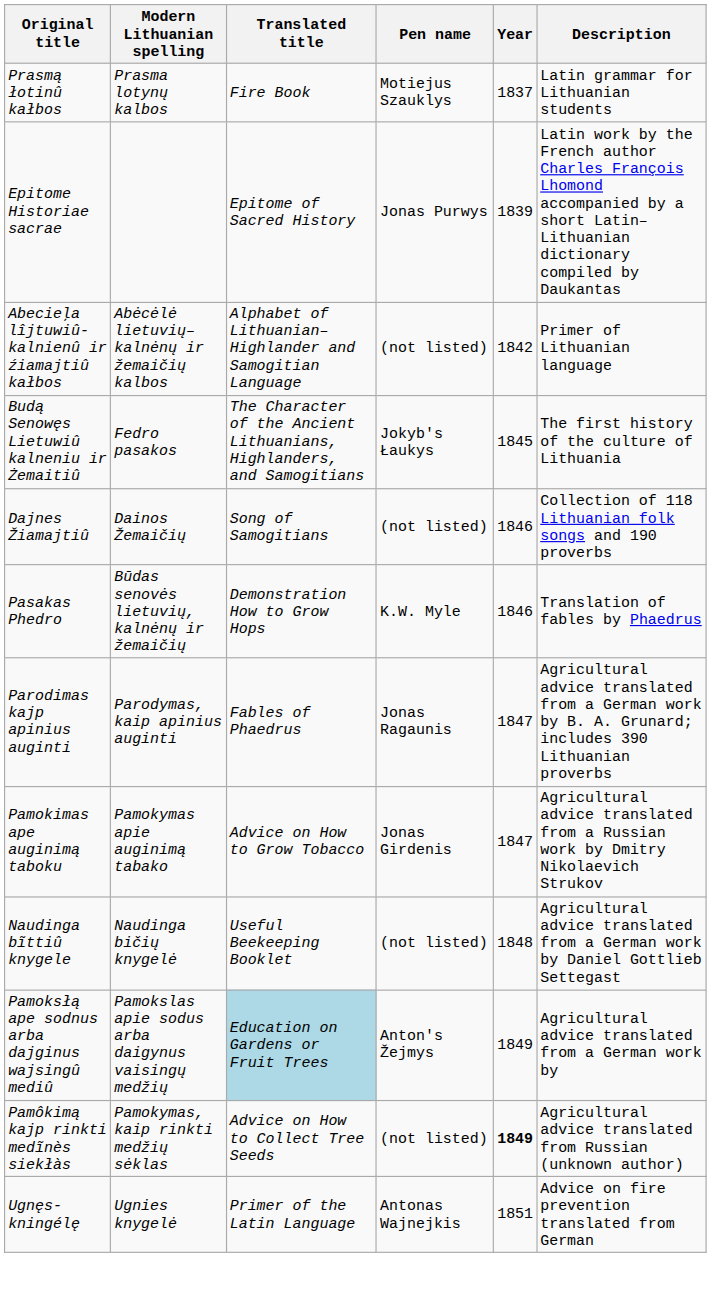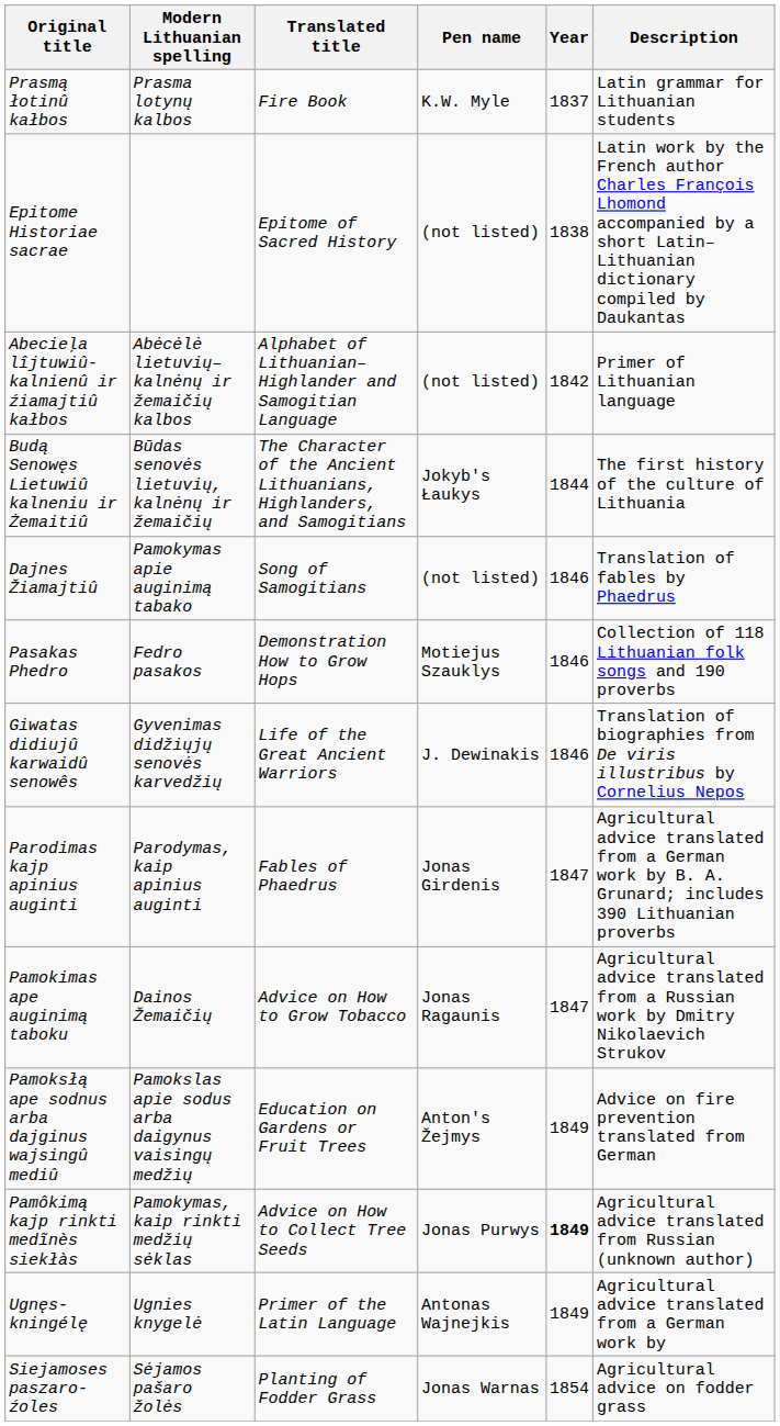 <table class=wikitable>
 <tr>
 <th>Original title</th>
 <th>Modern Lithuanian spelling</th>
 <th>Translated title</th>
 <th>Pen name</th>
 <th>Year</th>
 <th>Description</th>
 </tr>
 <tr>
 <td><em>Prasmą łotinû kałbos</em></td>
 <td><em>Prasma lotynų kalbos</em></td>
 <td><em>Fire Book</em></td>
-<td>Motiejus Szauklys</td>
+<td>K.W. Myle</td>
 <td>1837</td>
 <td>Latin grammar for Lithuanian students</td>
 </tr>
 <tr>
 <td><em>Epitome Historiae sacrae</em></td>
 <td></td>
 <td><em>Epitome of Sacred History</em></td>
-<td>Jonas Purwys</td>
-<td>1839</td>
+<td>(not listed)</td>
+<td>1838</td>
 <td>Latin work by the French author <a href='#'>Charles François Lhomond</a> accompanied by a short Latin–Lithuanian dictionary compiled by Daukantas</td>
 </tr>
 <tr>
 <td><em>Abecieļa lîjtuwiû-kalnienû ir źiamajtiû kałbos</em></td>
 <td><em>Abėcėlė lietuvių–kalnėnų ir žemaičių kalbos</em></td>
 <td><em>Alphabet of Lithuanian–Highlander and Samogitian Language</em></td>
 <td>(not listed)</td>
 <td>1842</td>
 <td>Primer of Lithuanian language</td>
 </tr>
 <tr>
 <td><em>Budą Senowęs Lietuwiû kalneniu ir Żemaitiû</em></td>
-<td><em>Fedro pasakos</em></td>
+<td><em>Būdas senovės lietuvių, kalnėnų ir žemaičių</em></td>
 <td><em>The Character of the Ancient Lithuanians, Highlanders, and Samogitians</em></td>
 <td>Jokyb's Łaukys</td>
-<td>1845</td>
+<td>1844</td>
 <td>The first history of the culture of Lithuania</td>
 </tr>
 <tr>
 <td><em>Dajnes Žiamajtiû</em></td>
-<td><em>Dainos Žemaičių</em></td>
+<td><em>Pamokymas apie auginimą tabako</em></td>
 <td><em>Song of Samogitians</em></td>
 <td>(not listed)</td>
+<td>1846</td>
+<td>Translation of fables by <a href='#'>Phaedrus</a></td>
+</tr>
+<tr>
+<td><em>Pasakas Phedro</em></td>
+<td><em>Fedro pasakos</em></td>
+<td><em>Demonstration How to Grow Hops</em></td>
+<td>Motiejus Szauklys</td>
 <td>1846</td>
 <td>Collection of 118 <a href='#'>Lithuanian folk songs</a> and 190 proverbs</td>
 </tr>
 <tr>
-<td><em>Pasakas Phedro</em></td>
-<td><em>Būdas senovės lietuvių, kalnėnų ir žemaičių</em></td>
-<td><em>Demonstration How to Grow Hops</em></td>
-<td>K.W. Myle</td>
+<td><em>Giwatas didiujû karwaidû senowês</em></td>
+<td><em>Gyvenimas didžiųjų senovės karvedžių</em></td>
+<td><em>Life of the Great Ancient Warriors</em></td>
+<td>J. Dewinakis</td>
 <td>1846</td>
-<td>Translation of fables by <a href='#'>Phaedrus</a></td>
+<td>Translation of biographies from <em>De viris illustribus</em> by <a href='#'>Cornelius Nepos</a></td>
 </tr>
 <tr>
 <td><em>Parodimas kajp apinius auginti</em></td>
 <td><em>Parodymas, kaip apinius auginti</em></td>
 <td><em>Fables of Phaedrus</em></td>
-<td>Jonas Ragaunis</td>
+<td>Jonas Girdenis</td>
 <td>1847</td>
 <td>Agricultural advice translated from a German work by B. A. Grunard; includes 390 Lithuanian proverbs</td>
 </tr>
 <tr>
 <td><em>Pamokimas ape auginimą taboku</em></td>
-<td><em>Pamokymas apie auginimą tabako</em></td>
+<td><em>Dainos Žemaičių</em></td>
 <td><em>Advice on How to Grow Tobacco</em></td>
-<td>Jonas Girdenis</td>
+<td>Jonas Ragaunis</td>
 <td>1847</td>
 <td>Agricultural advice translated from a Russian work by Dmitry Nikolaevich Strukov</td>
 </tr>
 <tr>
-<td><em>Naudinga bĩttiû knygele</em></td>
-<td><em>Naudinga bičių knygelė</em></td>
-<td><em>Useful Beekeeping Booklet</em></td>
-<td>(not listed)</td>
-<td>1848</td>
-<td>Agricultural advice translated from a German work by Daniel Gottlieb Settegast</td>
-</tr>
-<tr>
 <td><em>Pamoksłą ape sodnus arba dajginus wajsingû mediû</em></td>
 <td><em>Pamokslas apie sodus arba daigynus vaisingų medžių</em></td>
-<td style="background: lightblue;"><em>Education on Gardens or Fruit Trees</em></td>
+<td><em>Education on Gardens or Fruit Trees</em></td>
 <td>Anton's Žejmys</td>
 <td>1849</td>
-<td>Agricultural advice translated from a German work by </td>
+<td>Advice on fire prevention translated from German</td>
 </tr>
 <tr>
 <td><em>Pamôkimą kajp rinkti medĩnès siekłàs</em></td>
 <td><em>Pamokymas, kaip rinkti medžių sėklas</em></td>
 <td><em>Advice on How to Collect Tree Seeds</em></td>
-<td>(not listed)</td>
+<td>Jonas Purwys</td>
 <td><strong>1849</strong></td>
 <td>Agricultural advice translated from Russian (unknown author)</td>
 </tr>
 <tr>
 <td><em>Ugnęs-kningélę</em></td>
 <td><em>Ugnies knygelė</em></td>
 <td><em>Primer of the Latin Language</em></td>
 <td>Antonas Wajnejkis</td>
-<td>1851</td>
-<td>Advice on fire prevention translated from German</td>
+<td>1849</td>
+<td>Agricultural advice translated from a German work by </td>
+</tr>
+<tr>
+<td><em>Siejamoses paszaro-źoles</em></td>
+<td><em>Sėjamos pašaro žolės</em></td>
+<td><em>Planting of Fodder Grass</em></td>
+<td>Jonas Warnas</td>
+<td>1854</td>
+<td>Agricultural advice on fodder grass</td>
 </tr>
 </table>
